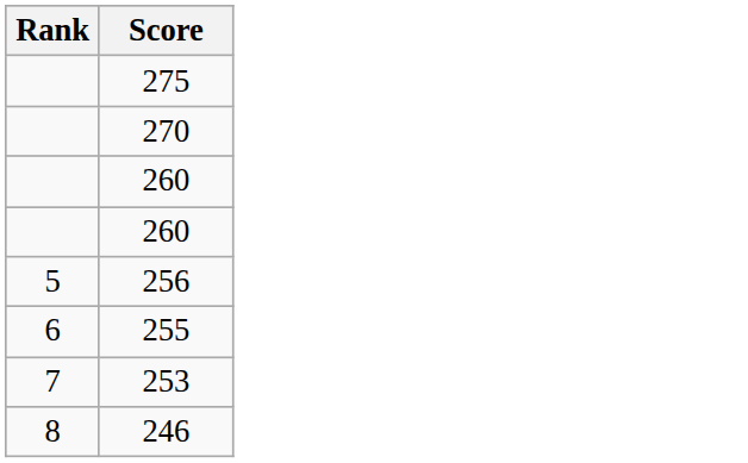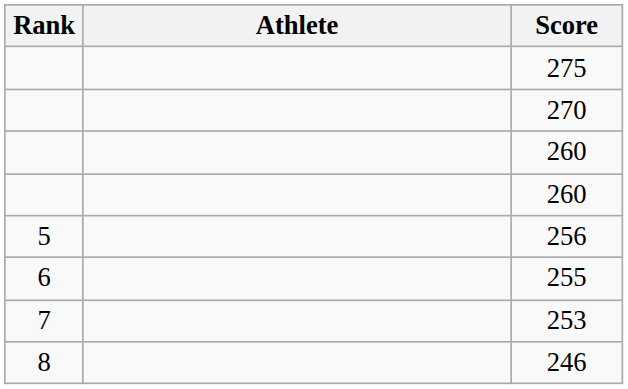 <table class=wikitable style="text-align:center">
 <tr>
 <th width=40>Rank</th>
+<th width=250>Athlete</th>
 <th width=60>Score</th>
 </tr>
 <tr>
 <td></td>
+<td align=left></td>
 <td>275</td>
 </tr>
 <tr>
 <td></td>
+<td align=left></td>
 <td>270</td>
 </tr>
 <tr>
 <td></td>
+<td align=left></td>
 <td>260</td>
 </tr>
 <tr>
 <td></td>
+<td align=left></td>
 <td>260</td>
 </tr>
 <tr>
 <td>5</td>
+<td align=left></td>
 <td>256</td>
 </tr>
 <tr>
 <td>6</td>
+<td align=left></td>
 <td>255</td>
 </tr>
 <tr>
 <td>7</td>
+<td align=left></td>
 <td>253</td>
 </tr>
 <tr>
 <td>8</td>
+<td align=left></td>
 <td>246</td>
 </tr>
 </table>
